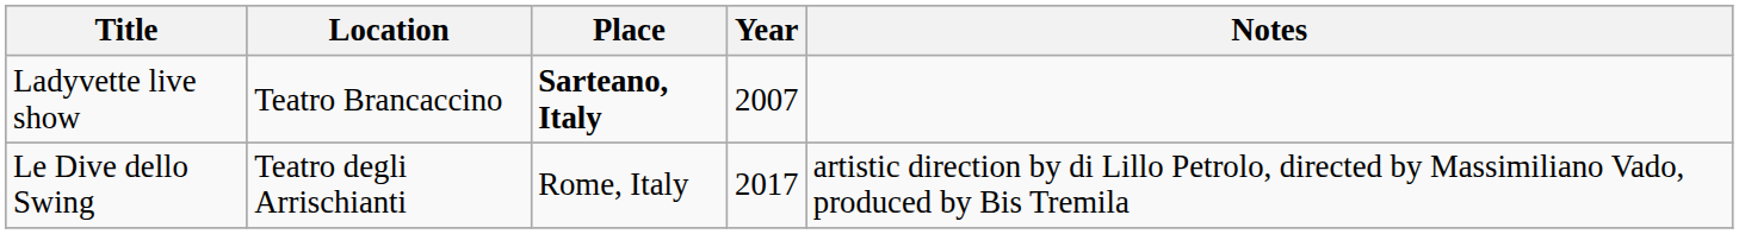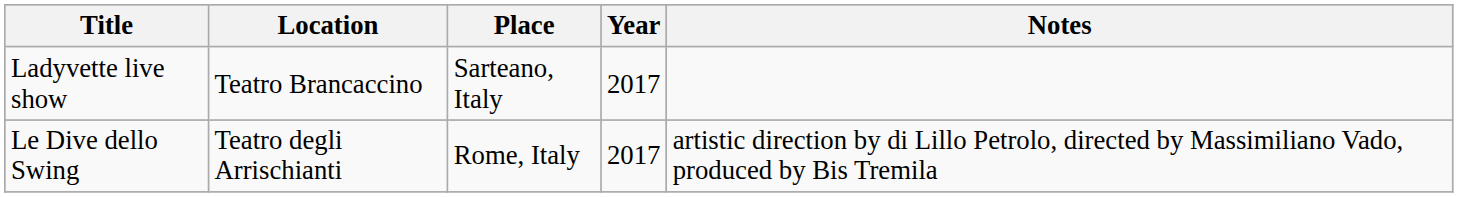 <table class="wikitable sortable">
 <tr>
 <th>Title</th>
 <th>Location</th>
 <th>Place</th>
 <th>Year</th>
 <th class="unsortable">Notes</th>
 </tr>
 <tr>
 <td>Ladyvette live show</td>
 <td>Teatro Brancaccino</td>
-<td><strong>Sarteano, Italy</strong></td>
-<td>2007</td>
+<td>Sarteano, Italy</td>
+<td>2017</td>
 <td></td>
 </tr>
 <tr>
 <td>Le Dive dello Swing</td>
 <td>Teatro degli Arrischianti</td>
 <td>Rome, Italy</td>
 <td>2017</td>
 <td>artistic direction by di Lillo Petrolo, directed by Massimiliano Vado, produced by Bis Tremila</td>
 </tr>
 </table>
